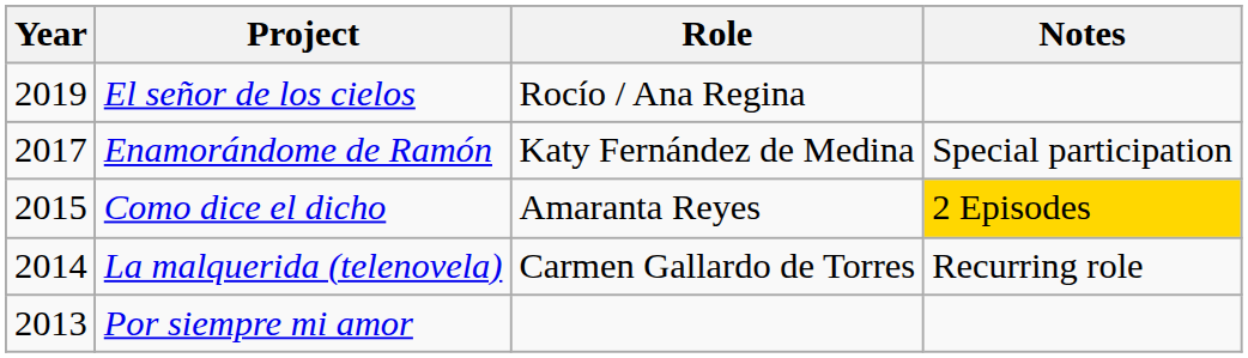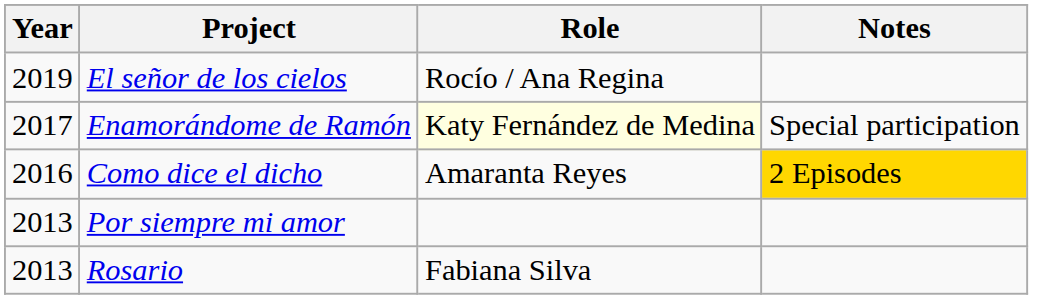 <table class="wikitable">
 <tr>
 <th>Year</th>
 <th>Project</th>
 <th>Role</th>
 <th>Notes</th>
 </tr>
 <tr>
 <td>2019</td>
 <td><em><a href='#'>El señor de los cielos</a></em></td>
 <td>Rocío / Ana Regina</td>
 <td></td>
 </tr>
 <tr>
 <td>2017</td>
 <td><em><a href='#'>Enamorándome de Ramón</a></em></td>
-<td>Katy Fernández de Medina</td>
+<td style="background: lightyellow;">Katy Fernández de Medina</td>
 <td>Special participation</td>
 </tr>
 <tr>
-<td>2015</td>
+<td>2016</td>
 <td><em><a href='#'>Como dice el dicho</a></em></td>
 <td>Amaranta Reyes</td>
 <td style="background: gold;">2 Episodes</td>
-</tr>
-<tr>
-<td>2014</td>
-<td><em><a href='#'>La malquerida (telenovela)</a></em></td>
-<td>Carmen Gallardo de Torres</td>
-<td>Recurring role</td>
 </tr>
 <tr>
 <td>2013</td>
 <td><em><a href='#'>Por siempre mi amor</a></em></td>
 <td></td>
 <td></td>
 </tr>
+<tr>
+<td>2013</td>
+<td><em><a href='#'>Rosario</a></em></td>
+<td>Fabiana Silva</td>
+<td></td>
+</tr>
 </table>
